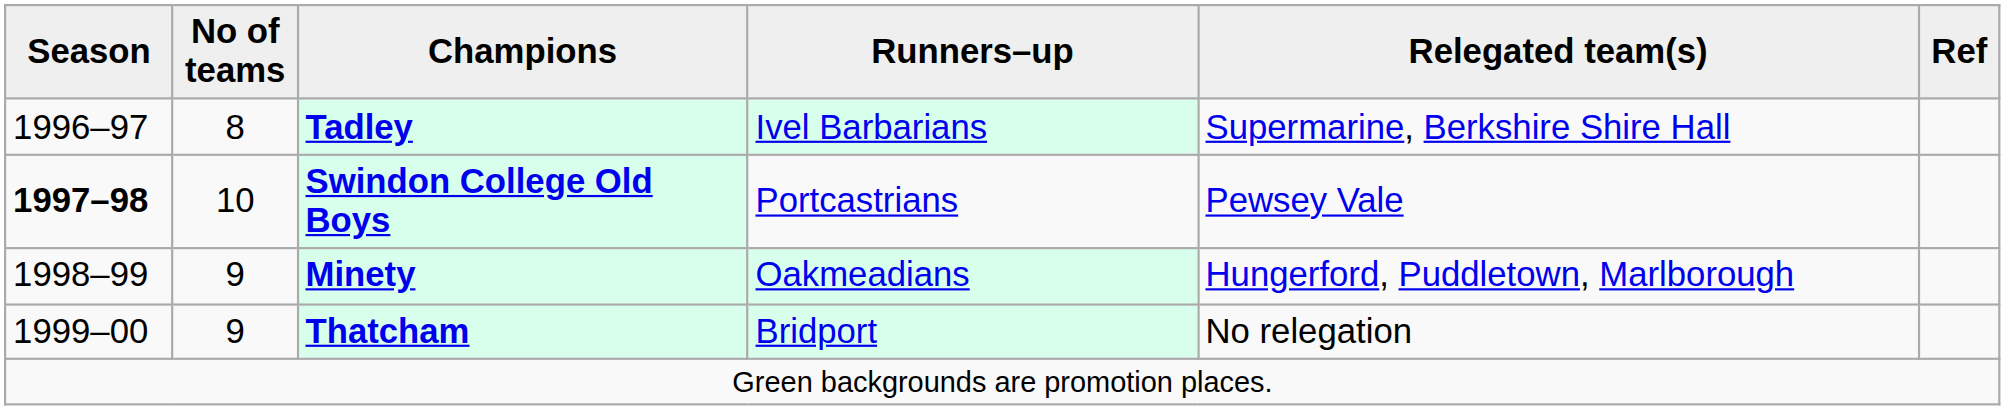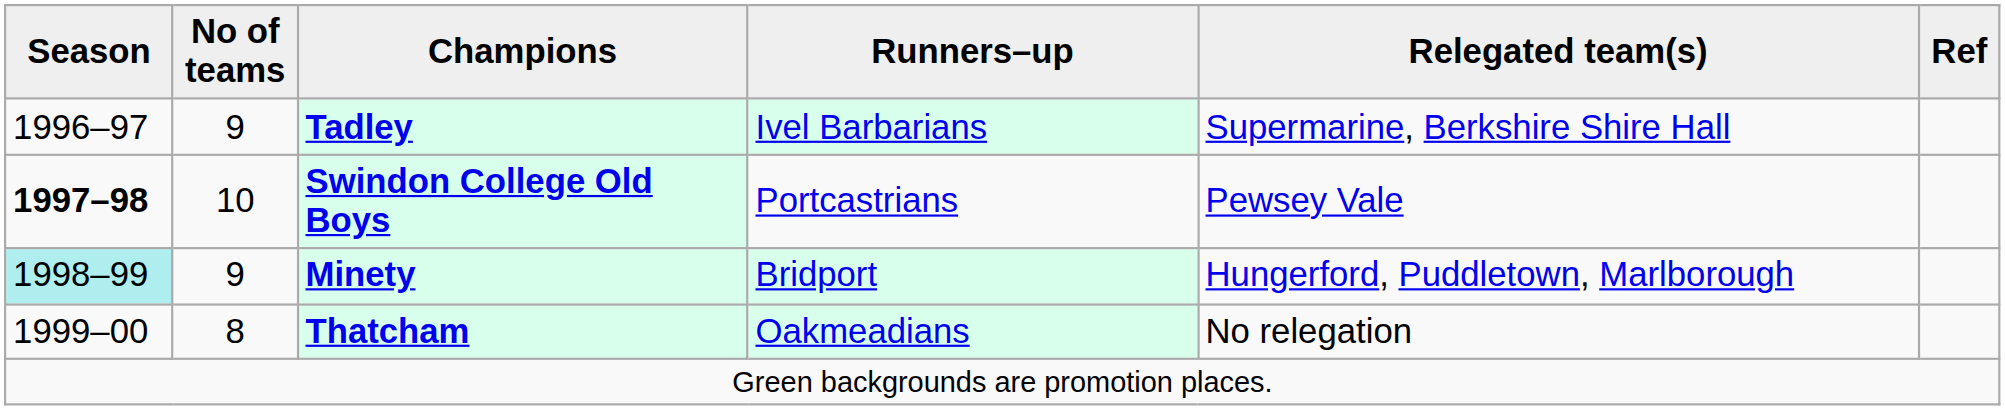 <table class="wikitable" style="text-align: left;">
 <tr>
 <th style="background:#efefef; width:70px;">Season</th>
 <th style="background:#efefef; width:50px;">No of teams</th>
 <th style="background:#efefef; width:200px;">Champions</th>
 <th style="background:#efefef; width:200px;">Runners–up</th>
 <th style="background:#efefef; width:325px;">Relegated team(s)</th>
 <th style="background:#efefef; width:30px;">Ref</th>
 </tr>
 <tr align="left">
 <td>1996–97</td>
-<td style="text-align: center;">8</td>
+<td style="text-align: center;">9</td>
 <td style="background:#d8ffeb;"><strong><a href='#'>Tadley</a></strong></td>
 <td style="background:#d8ffeb;"><a href='#'>Ivel Barbarians</a></td>
 <td><a href='#'>Supermarine</a>, <a href='#'>Berkshire Shire Hall</a></td>
 <td></td>
 </tr>
 <tr>
 <td><strong>1997–98</strong></td>
 <td style="text-align: center;">10</td>
 <td style="background:#d8ffeb;"><strong><a href='#'>Swindon College Old Boys</a></strong></td>
 <td><a href='#'>Portcastrians</a></td>
 <td><a href='#'>Pewsey Vale</a></td>
 <td></td>
 </tr>
 <tr>
-<td>1998–99</td>
+<td style="background: paleturquoise;">1998–99</td>
 <td style="text-align: center;">9</td>
 <td style="background:#d8ffeb;"><strong><a href='#'>Minety</a></strong></td>
-<td style="background:#d8ffeb;"><a href='#'>Oakmeadians</a></td>
+<td style="background:#d8ffeb;"><a href='#'>Bridport</a></td>
 <td><a href='#'>Hungerford</a>, <a href='#'>Puddletown</a>, <a href='#'>Marlborough</a></td>
 <td></td>
 </tr>
 <tr>
 <td>1999–00</td>
-<td style="text-align: center;">9</td>
+<td style="text-align: center;">8</td>
 <td style="background:#d8ffeb;"><strong><a href='#'>Thatcham</a></strong></td>
-<td style="background:#d8ffeb;"><a href='#'>Bridport</a></td>
+<td style="background:#d8ffeb;"><a href='#'>Oakmeadians</a></td>
 <td>No relegation</td>
 <td></td>
 </tr>
 <tr>
 <td colspan="6" style="border:0; font-size:smaller; text-align:center;">Green backgrounds are promotion places.</td>
 </tr>
 </table>
